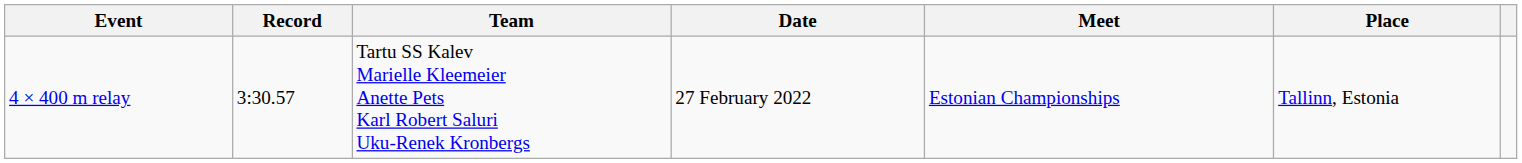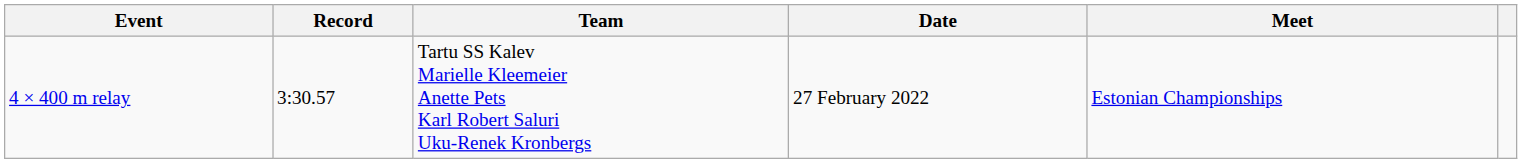 <table class="wikitable" style="font-size:95%; width: 95%;">
 <tr>
 <th>Event</th>
 <th>Record</th>
 <th>Team</th>
 <th>Date</th>
 <th>Meet</th>
-<th>Place</th>
 <th></th>
 </tr>
 <tr>
 <td><a href='#'>4 × 400 m relay</a></td>
 <td>3:30.57</td>
 <td>Tartu SS Kalev<br><a href='#'>Marielle Kleemeier</a><br><a href='#'>Anette Pets</a><br><a href='#'>Karl Robert Saluri</a><br><a href='#'>Uku-Renek Kronbergs</a></td>
 <td>27 February 2022</td>
 <td><a href='#'>Estonian Championships</a></td>
-<td><a href='#'>Tallinn</a>, Estonia</td>
 <td></td>
 </tr>
 </table>
